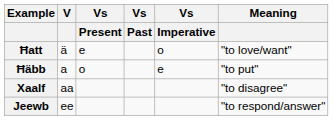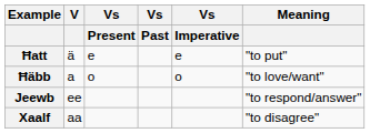 <table class="wikitable">
 <tr>
 <th>Example</th>
 <th>V</th>
 <th>Vs</th>
 <th>Vs</th>
 <th>Vs</th>
 <th>Meaning</th>
 </tr>
 <tr>
 <th></th>
 <th></th>
 <th>Present</th>
 <th>Past</th>
 <th>Imperative</th>
 <th></th>
 </tr>
 <tr>
 <th>Ħatt</th>
 <td>ä</td>
 <td>e</td>
 <td></td>
-<td>o</td>
-<td>"to love/want"</td>
+<td>e</td>
+<td>"to put"</td>
 </tr>
 <tr>
 <th>Ħäbb</th>
 <td>a</td>
 <td>o</td>
 <td></td>
-<td>e</td>
-<td>"to put"</td>
+<td>o</td>
+<td>"to love/want"</td>
+</tr>
+<tr>
+<th>Jeewb</th>
+<td>ee</td>
+<td></td>
+<td></td>
+<td></td>
+<td>"to respond/answer"</td>
 </tr>
 <tr>
 <th>Xaalf</th>
 <td>aa</td>
 <td></td>
 <td></td>
 <td></td>
 <td>"to disagree"</td>
 </tr>
-<tr>
-<th>Jeewb</th>
-<td>ee</td>
-<td></td>
-<td></td>
-<td></td>
-<td>"to respond/answer"</td>
-</tr>
 </table>
